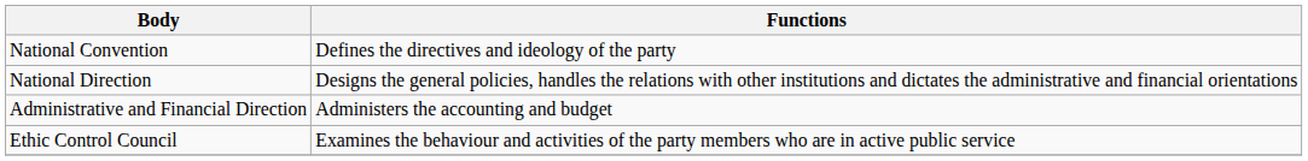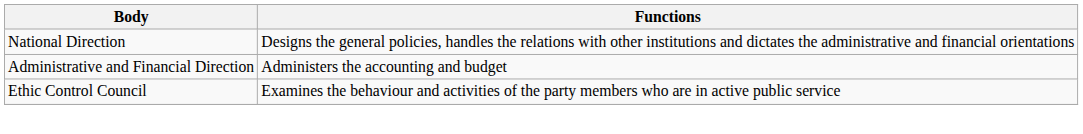 <table class="wikitable">
 <tr>
 <th>Body</th>
 <th>Functions</th>
-</tr>
-<tr>
-<td>National Convention</td>
-<td>Defines the directives and ideology of the party</td>
 </tr>
 <tr>
 <td>National Direction</td>
 <td>Designs the general policies, handles the relations with other institutions and dictates the administrative and financial orientations</td>
 </tr>
 <tr>
 <td>Administrative and Financial Direction</td>
 <td>Administers the accounting and budget</td>
 </tr>
 <tr>
 <td>Ethic Control Council</td>
 <td>Examines the behaviour and activities of the party members who are in active public service</td>
 </tr>
 <tr>
 </tr>
 </table>
